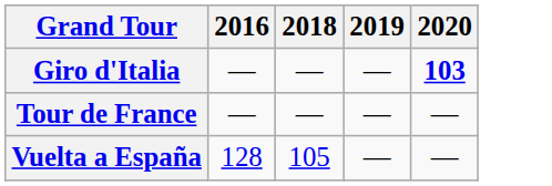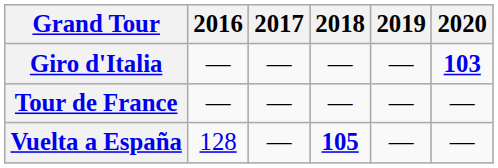 <table class="wikitable plainrowheaders">
 <tr>
 <th scope="col"><a href='#'>Grand Tour</a></th>
 <th scope="col">2016</th>
+<th scope="col">2017</th>
 <th scope="col">2018</th>
 <th scope="col">2019</th>
 <th scope="col">2020</th>
 </tr>
 <tr style="text-align:center;">
 <th scope="row"> <a href='#'>Giro d'Italia</a></th>
+<td>—</td>
 <td>—</td>
 <td>—</td>
 <td>—</td>
 <td><strong><a href='#'>103</a></strong></td>
 </tr>
 <tr style="text-align:center;">
 <th scope="row"> <a href='#'>Tour de France</a></th>
 <td>—</td>
 <td>—</td>
 <td>—</td>
 <td>—</td>
+<td>—</td>
 </tr>
 <tr style="text-align:center;">
 <th scope="row"> <a href='#'>Vuelta a España</a></th>
 <td><a href='#'>128</a></td>
-<td><a href='#'>105</a></td>
+<td>—</td>
+<td><strong><a href='#'>105</a></strong></td>
 <td>—</td>
 <td>—</td>
 </tr>
 </table>
